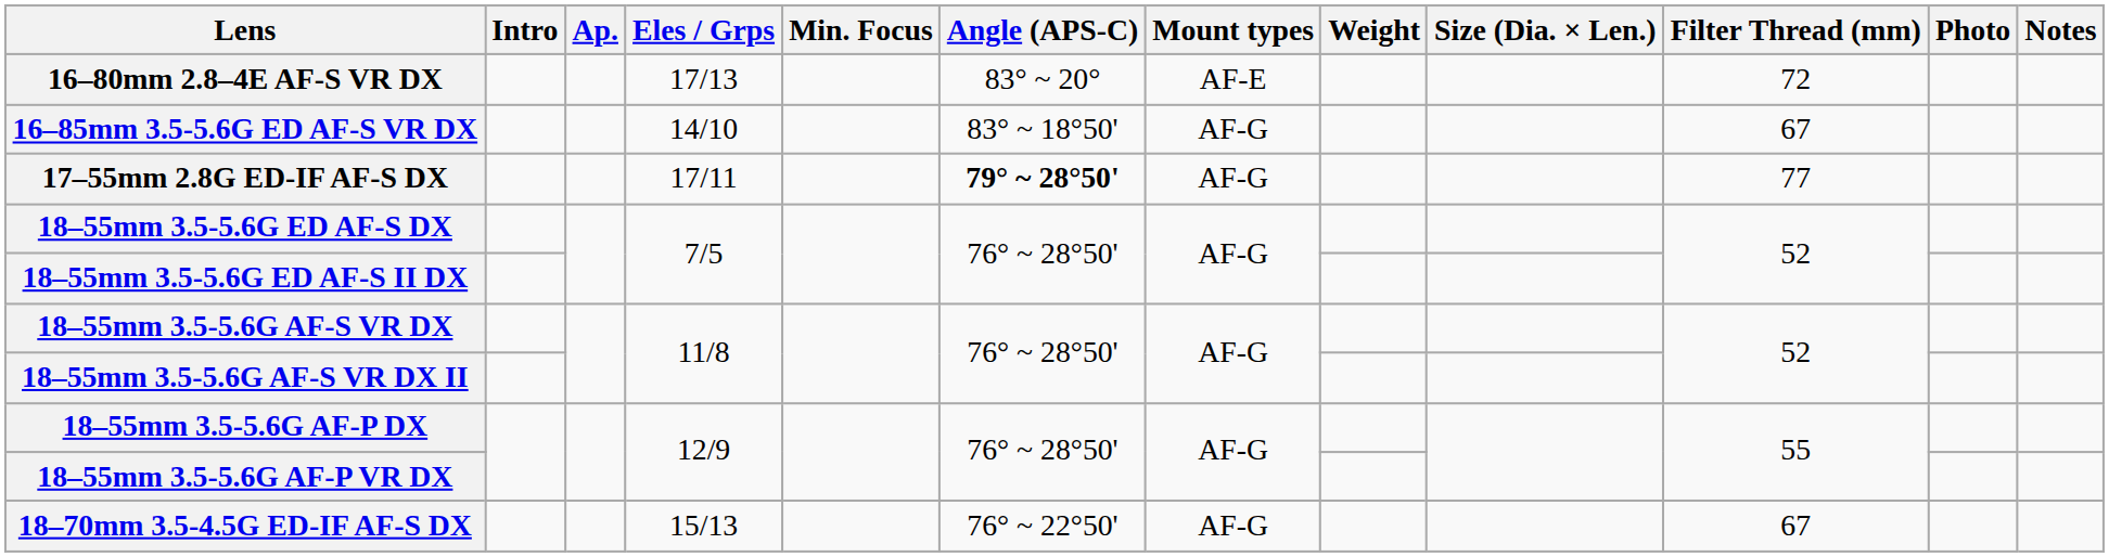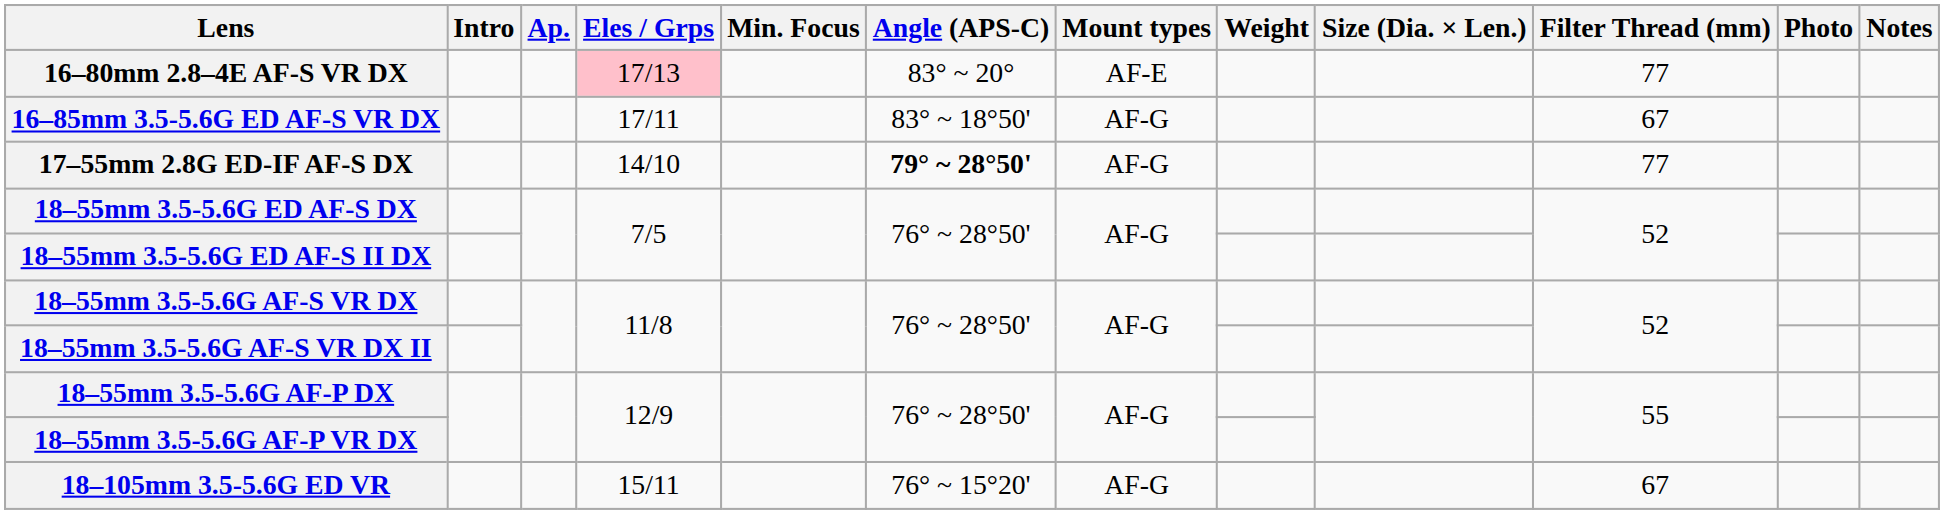 <table class="wikitable sortable" style="font-size:85%;text-align:center;">
 <tr>
 <th data-sort-type="text">Lens</th>
 <th data-sort-type="isoDate">Intro</th>
 <th data-sort-type="text"><a href='#'>Ap.</a></th>
 <th data-sort-type="number"><a href='#'>Eles / Grps</a></th>
 <th data-sort-type="number">Min. Focus</th>
 <th data-sort-type="number"><a href='#'>Angle</a> (APS-C)</th>
 <th data-sort-type="text">Mount types</th>
 <th data-sort-type="number">Weight</th>
 <th data-sort-type="number">Size (Dia. × Len.)</th>
 <th data-sort-type="number">Filter Thread (mm)</th>
 <th class="unsortable">Photo</th>
 <th class="unsortable">Notes</th>
 </tr>
 <tr>
 <th>16–80mm 2.8–4E AF-S VR DX</th>
 <td></td>
 <td></td>
-<td>17/13</td>
+<td style="background: pink;">17/13</td>
 <td></td>
 <td>83° ~ 20°</td>
 <td>AF-E</td>
 <td></td>
 <td></td>
-<td>72</td>
+<td>77</td>
 <td></td>
 <td style="font-size:90%;text-align:left;"></td>
 </tr>
 <tr>
 <th><a href='#'>16–85mm 3.5-5.6G ED AF-S VR DX</a></th>
 <td></td>
 <td></td>
-<td>14/10</td>
+<td>17/11</td>
 <td></td>
 <td>83° ~ 18°50'</td>
 <td>AF-G</td>
 <td></td>
 <td></td>
 <td>67</td>
 <td></td>
 <td style="font-size:90%;text-align:left;"></td>
 </tr>
 <tr>
 <th>17–55mm 2.8G ED-IF AF-S DX</th>
 <td></td>
 <td></td>
-<td>17/11</td>
+<td>14/10</td>
 <td></td>
 <td><strong>79° ~ 28°50'</strong></td>
 <td>AF-G</td>
 <td></td>
 <td></td>
 <td>77</td>
 <td></td>
 <td style="font-size:90%;text-align:left;"></td>
 </tr>
 <tr>
 <th><a href='#'>18–55mm 3.5-5.6G ED AF-S DX</a></th>
 <td></td>
 <td rowspan=2></td>
 <td rowspan=2>7/5</td>
 <td rowspan=2></td>
 <td rowspan=2>76° ~ 28°50'</td>
 <td rowspan=2>AF-G</td>
 <td></td>
 <td></td>
 <td rowspan=2>52</td>
 <td></td>
 <td style="font-size:90%;text-align:left;"></td>
 </tr>
 <tr>
 <th><a href='#'>18–55mm 3.5-5.6G ED AF-S II DX</a></th>
 <td></td>
 <td></td>
 <td></td>
 <td></td>
 <td style="font-size:90%;text-align:left;"></td>
 </tr>
 <tr>
 <th><a href='#'>18–55mm 3.5-5.6G AF-S VR DX</a></th>
 <td></td>
 <td rowspan=2></td>
 <td rowspan=2>11/8</td>
 <td rowspan=2></td>
 <td rowspan=2>76° ~ 28°50'</td>
 <td rowspan=2>AF-G</td>
 <td></td>
 <td></td>
 <td rowspan=2>52</td>
 <td></td>
 <td style="font-size:90%;text-align:left;"></td>
 </tr>
 <tr>
 <th><a href='#'>18–55mm 3.5-5.6G AF-S VR DX II</a></th>
 <td></td>
 <td></td>
 <td></td>
 <td></td>
 <td style="font-size:90%;text-align:left;"></td>
 </tr>
 <tr>
 <th><a href='#'>18–55mm 3.5-5.6G AF-P DX</a></th>
 <td rowspan=2></td>
 <td rowspan=2></td>
 <td rowspan=2>12/9</td>
 <td rowspan=2></td>
 <td rowspan=2>76° ~ 28°50'</td>
 <td rowspan=2>AF-G</td>
 <td></td>
 <td rowspan=2></td>
 <td rowspan=2>55</td>
 <td></td>
 <td style="font-size:90%;text-align:left;"></td>
 </tr>
 <tr>
 <th><a href='#'>18–55mm 3.5-5.6G AF-P VR DX</a></th>
 <td></td>
 <td></td>
 <td style="font-size:90%;text-align:left;"></td>
 </tr>
 <tr>
-<th><a href='#'>18–70mm 3.5-4.5G ED-IF AF-S DX</a></th>
+<th><a href='#'>18–105mm 3.5-5.6G ED VR</a></th>
 <td></td>
 <td></td>
-<td>15/13</td>
+<td>15/11</td>
 <td></td>
-<td>76° ~ 22°50'</td>
+<td>76° ~ 15°20'</td>
 <td>AF-G</td>
 <td></td>
 <td></td>
 <td>67</td>
 <td></td>
 <td style="font-size:90%;text-align:left;"></td>
 </tr>
 </table>
